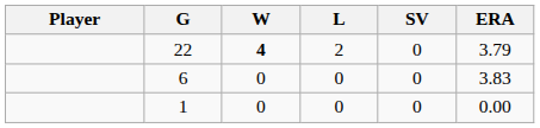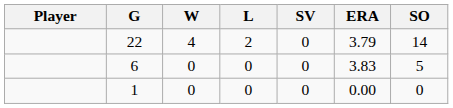 <table class="wikitable sortable">
 <tr>
 <th bgcolor="#DDDDFF" width="16%">Player</th>
 <th bgcolor="#DDDDFF" width="9%">G</th>
 <th bgcolor="#DDDDFF" width="9%">W</th>
 <th bgcolor="#DDDDFF" width="9%">L</th>
 <th bgcolor="#DDDDFF" width="9%">SV</th>
 <th bgcolor="#DDDDFF" width="9%">ERA</th>
+<th bgcolor="#DDDDFF" width="9%">SO</th>
 </tr>
 <tr align="center">
 <td></td>
 <td>22</td>
-<td><strong>4</strong></td>
+<td>4</td>
 <td>2</td>
 <td>0</td>
 <td>3.79</td>
+<td>14</td>
 </tr>
 <tr align="center">
 <td></td>
 <td>6</td>
 <td>0</td>
 <td>0</td>
 <td>0</td>
 <td>3.83</td>
+<td>5</td>
 </tr>
 <tr align="center">
 <td></td>
 <td>1</td>
 <td>0</td>
 <td>0</td>
 <td>0</td>
 <td>0.00</td>
+<td>0</td>
 </tr>
 </table>
